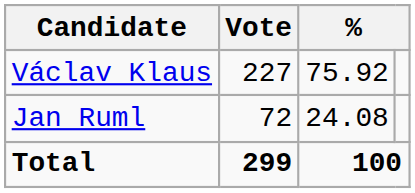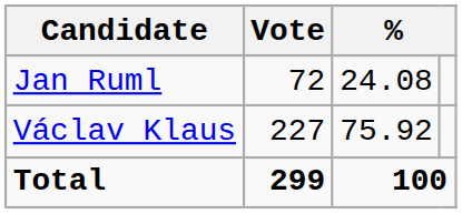 <table class=wikitable style=text-align:right>
 <tr>
 <th>Candidate</th>
 <th>Vote</th>
 <th colspan=2>%</th>
+</tr>
+<tr>
+<td align=left><a href='#'>Jan Ruml</a></td>
+<td>72</td>
+<td>24.08</td>
+<td></td>
 </tr>
 <tr>
 <td align=left><a href='#'>Václav Klaus</a></td>
 <td>227</td>
 <td>75.92</td>
 <td></td>
 </tr>
 <tr>
-<td align=left><a href='#'>Jan Ruml</a></td>
-<td>72</td>
-<td>24.08</td>
-<td></td>
-</tr>
-<tr>
 <td align=left><strong>Total</strong></td>
 <td><strong>299</strong></td>
 <td colspan=2><strong>100</strong></td>
 </tr>
 </table>
